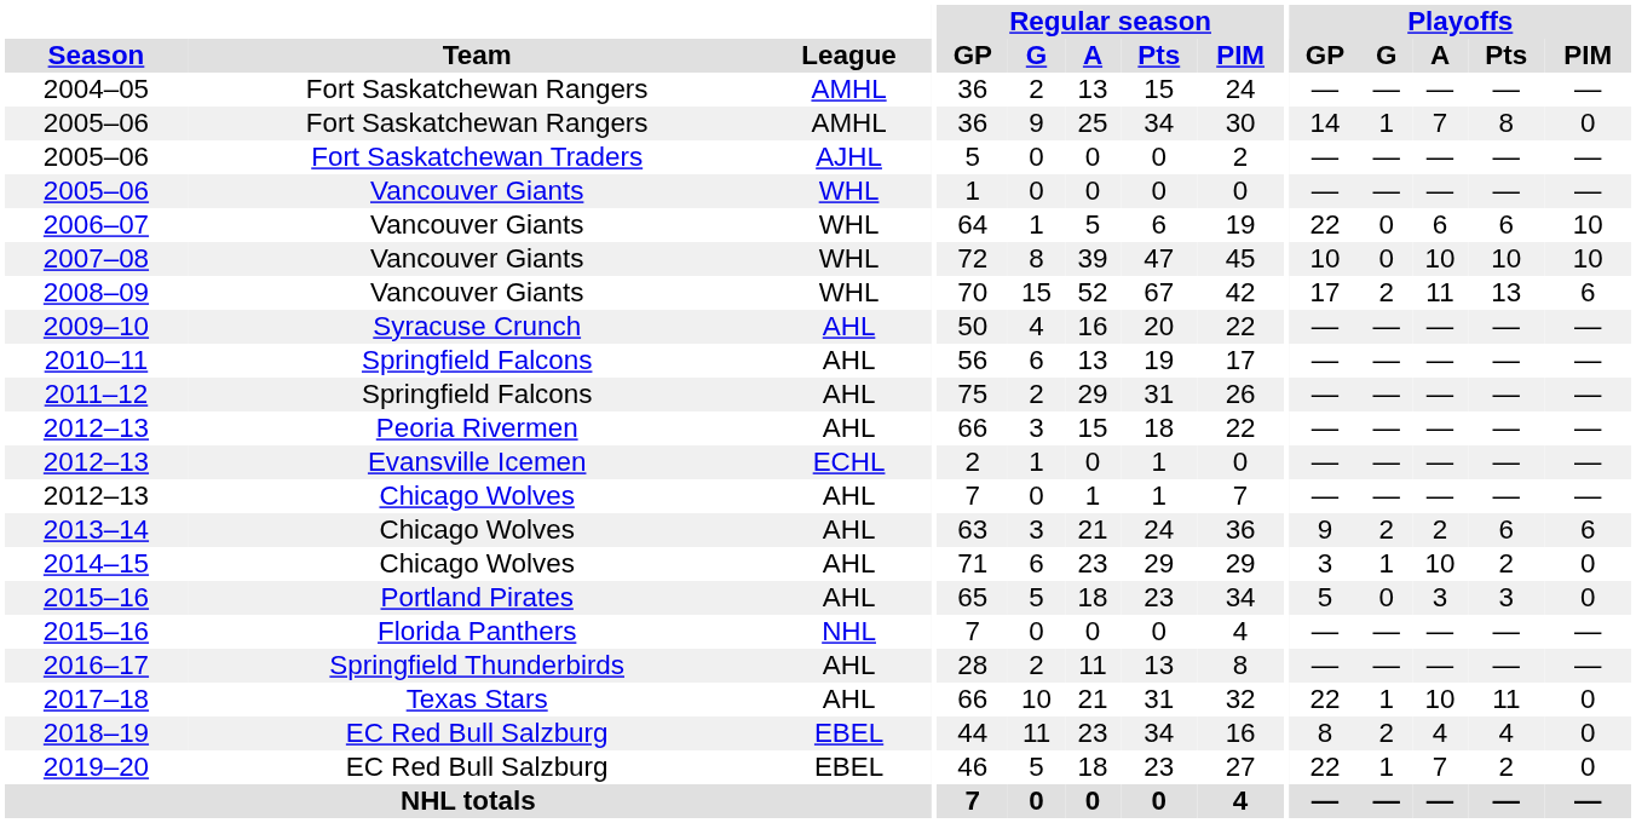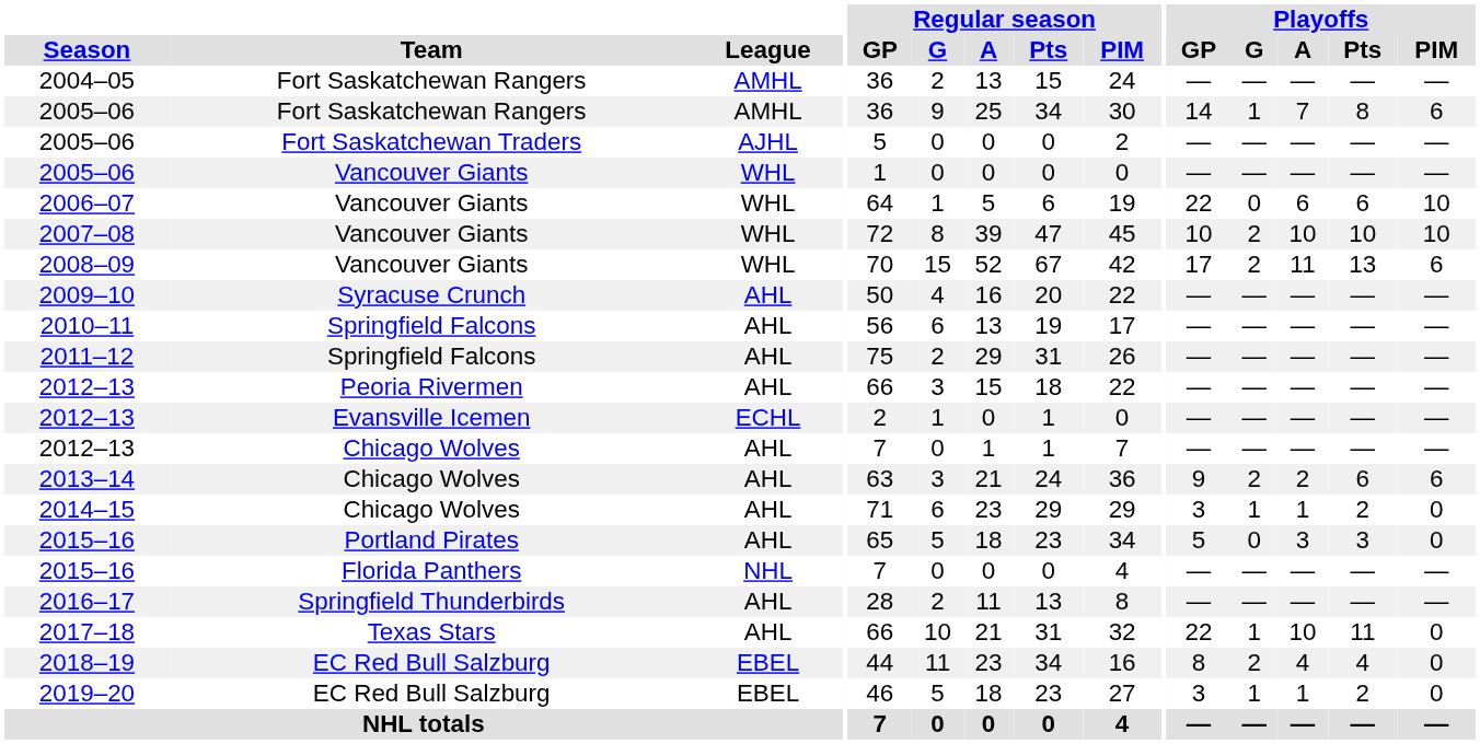 <table border="0" cellpadding="1" cellspacing="0" style="text-align:center; width:60em">
 <tr bgcolor="#e0e0e0">
 <th colspan="3" bgcolor="#ffffff"></th>
 <th rowspan="99" bgcolor="#ffffff"></th>
 <th colspan="5"><a href='#'>Regular season</a></th>
 <th rowspan="99" bgcolor="#ffffff"></th>
 <th colspan="5"><a href='#'>Playoffs</a></th>
 </tr>
 <tr bgcolor="#e0e0e0">
 <th><a href='#'>Season</a></th>
 <th>Team</th>
 <th>League</th>
 <th>GP</th>
 <th><a href='#'>G</a></th>
 <th><a href='#'>A</a></th>
 <th><a href='#'>Pts</a></th>
 <th><a href='#'>PIM</a></th>
 <th>GP</th>
 <th>G</th>
 <th>A</th>
 <th>Pts</th>
 <th>PIM</th>
 </tr>
 <tr align="centre">
 <td>2004–05</td>
 <td>Fort Saskatchewan Rangers</td>
 <td><a href='#'>AMHL</a></td>
 <td>36</td>
 <td>2</td>
 <td>13</td>
 <td>15</td>
 <td>24</td>
 <td>—</td>
 <td>—</td>
 <td>—</td>
 <td>—</td>
 <td>—</td>
 </tr>
 <tr align="centre" bgcolor="#f0f0f0">
 <td>2005–06</td>
 <td>Fort Saskatchewan Rangers</td>
 <td>AMHL</td>
 <td>36</td>
 <td>9</td>
 <td>25</td>
 <td>34</td>
 <td>30</td>
 <td>14</td>
 <td>1</td>
 <td>7</td>
 <td>8</td>
-<td>0</td>
+<td>6</td>
 </tr>
 <tr align="centre">
 <td>2005–06</td>
 <td><a href='#'>Fort Saskatchewan Traders</a></td>
 <td><a href='#'>AJHL</a></td>
 <td>5</td>
 <td>0</td>
 <td>0</td>
 <td>0</td>
 <td>2</td>
 <td>—</td>
 <td>—</td>
 <td>—</td>
 <td>—</td>
 <td>—</td>
 </tr>
 <tr align="centre" bgcolor="#f0f0f0">
 <td><a href='#'>2005–06</a></td>
 <td><a href='#'>Vancouver Giants</a></td>
 <td><a href='#'>WHL</a></td>
 <td>1</td>
 <td>0</td>
 <td>0</td>
 <td>0</td>
 <td>0</td>
 <td>—</td>
 <td>—</td>
 <td>—</td>
 <td>—</td>
 <td>—</td>
 </tr>
 <tr align="centre">
 <td><a href='#'>2006–07</a></td>
 <td>Vancouver Giants</td>
 <td>WHL</td>
 <td>64</td>
 <td>1</td>
 <td>5</td>
 <td>6</td>
 <td>19</td>
 <td>22</td>
 <td>0</td>
 <td>6</td>
 <td>6</td>
 <td>10</td>
 </tr>
 <tr align="centre" bgcolor="#f0f0f0">
 <td><a href='#'>2007–08</a></td>
 <td>Vancouver Giants</td>
 <td>WHL</td>
 <td>72</td>
 <td>8</td>
 <td>39</td>
 <td>47</td>
 <td>45</td>
 <td>10</td>
-<td>0</td>
+<td>2</td>
 <td>10</td>
 <td>10</td>
 <td>10</td>
 </tr>
 <tr align="centre">
 <td><a href='#'>2008–09</a></td>
 <td>Vancouver Giants</td>
 <td>WHL</td>
 <td>70</td>
 <td>15</td>
 <td>52</td>
 <td>67</td>
 <td>42</td>
 <td>17</td>
 <td>2</td>
 <td>11</td>
 <td>13</td>
 <td>6</td>
 </tr>
 <tr align="centre" bgcolor="#f0f0f0">
 <td><a href='#'>2009–10</a></td>
 <td><a href='#'>Syracuse Crunch</a></td>
 <td><a href='#'>AHL</a></td>
 <td>50</td>
 <td>4</td>
 <td>16</td>
 <td>20</td>
 <td>22</td>
 <td>—</td>
 <td>—</td>
 <td>—</td>
 <td>—</td>
 <td>—</td>
 </tr>
 <tr align="centre">
 <td><a href='#'>2010–11</a></td>
 <td><a href='#'>Springfield Falcons</a></td>
 <td>AHL</td>
 <td>56</td>
 <td>6</td>
 <td>13</td>
 <td>19</td>
 <td>17</td>
 <td>—</td>
 <td>—</td>
 <td>—</td>
 <td>—</td>
 <td>—</td>
 </tr>
 <tr align="centre" bgcolor="#f0f0f0">
 <td><a href='#'>2011–12</a></td>
 <td>Springfield Falcons</td>
 <td>AHL</td>
 <td>75</td>
 <td>2</td>
 <td>29</td>
 <td>31</td>
 <td>26</td>
 <td>—</td>
 <td>—</td>
 <td>—</td>
 <td>—</td>
 <td>—</td>
 </tr>
 <tr>
 <td><a href='#'>2012–13</a></td>
 <td><a href='#'>Peoria Rivermen</a></td>
 <td>AHL</td>
 <td>66</td>
 <td>3</td>
 <td>15</td>
 <td>18</td>
 <td>22</td>
 <td>—</td>
 <td>—</td>
 <td>—</td>
 <td>—</td>
 <td>—</td>
 </tr>
 <tr bgcolor="#f0f0f0">
 <td><a href='#'>2012–13</a></td>
 <td><a href='#'>Evansville Icemen</a></td>
 <td><a href='#'>ECHL</a></td>
 <td>2</td>
 <td>1</td>
 <td>0</td>
 <td>1</td>
 <td>0</td>
 <td>—</td>
 <td>—</td>
 <td>—</td>
 <td>—</td>
 <td>—</td>
 </tr>
 <tr>
 <td>2012–13</td>
 <td><a href='#'>Chicago Wolves</a></td>
 <td>AHL</td>
 <td>7</td>
 <td>0</td>
 <td>1</td>
 <td>1</td>
 <td>7</td>
 <td>—</td>
 <td>—</td>
 <td>—</td>
 <td>—</td>
 <td>—</td>
 </tr>
 <tr bgcolor="#f0f0f0">
 <td><a href='#'>2013–14</a></td>
 <td>Chicago Wolves</td>
 <td>AHL</td>
 <td>63</td>
 <td>3</td>
 <td>21</td>
 <td>24</td>
 <td>36</td>
 <td>9</td>
 <td>2</td>
 <td>2</td>
 <td>6</td>
 <td>6</td>
 </tr>
 <tr>
 <td><a href='#'>2014–15</a></td>
 <td>Chicago Wolves</td>
 <td>AHL</td>
 <td>71</td>
 <td>6</td>
 <td>23</td>
 <td>29</td>
 <td>29</td>
 <td>3</td>
 <td>1</td>
-<td>10</td>
+<td>1</td>
 <td>2</td>
 <td>0</td>
 </tr>
 <tr align="centre" bgcolor="#f0f0f0">
 <td><a href='#'>2015–16</a></td>
 <td><a href='#'>Portland Pirates</a></td>
 <td>AHL</td>
 <td>65</td>
 <td>5</td>
 <td>18</td>
 <td>23</td>
 <td>34</td>
 <td>5</td>
 <td>0</td>
 <td>3</td>
 <td>3</td>
 <td>0</td>
 </tr>
 <tr align="centre">
 <td><a href='#'>2015–16</a></td>
 <td><a href='#'>Florida Panthers</a></td>
 <td><a href='#'>NHL</a></td>
 <td>7</td>
 <td>0</td>
 <td>0</td>
 <td>0</td>
 <td>4</td>
 <td>—</td>
 <td>—</td>
 <td>—</td>
 <td>—</td>
 <td>—</td>
 </tr>
 <tr align="centre" bgcolor="#f0f0f0">
 <td><a href='#'>2016–17</a></td>
 <td><a href='#'>Springfield Thunderbirds</a></td>
 <td>AHL</td>
 <td>28</td>
 <td>2</td>
 <td>11</td>
 <td>13</td>
 <td>8</td>
 <td>—</td>
 <td>—</td>
 <td>—</td>
 <td>—</td>
 <td>—</td>
 </tr>
 <tr align="centre">
 <td><a href='#'>2017–18</a></td>
 <td><a href='#'>Texas Stars</a></td>
 <td>AHL</td>
 <td>66</td>
 <td>10</td>
 <td>21</td>
 <td>31</td>
 <td>32</td>
 <td>22</td>
 <td>1</td>
 <td>10</td>
 <td>11</td>
 <td>0</td>
 </tr>
 <tr align="centre" bgcolor="#f0f0f0">
 <td><a href='#'>2018–19</a></td>
 <td><a href='#'>EC Red Bull Salzburg</a></td>
 <td><a href='#'>EBEL</a></td>
 <td>44</td>
 <td>11</td>
 <td>23</td>
 <td>34</td>
 <td>16</td>
 <td>8</td>
 <td>2</td>
 <td>4</td>
 <td>4</td>
 <td>0</td>
 </tr>
 <tr align="centre">
 <td><a href='#'>2019–20</a></td>
 <td>EC Red Bull Salzburg</td>
 <td>EBEL</td>
 <td>46</td>
 <td>5</td>
 <td>18</td>
 <td>23</td>
 <td>27</td>
-<td>22</td>
+<td>3</td>
 <td>1</td>
-<td>7</td>
+<td>1</td>
 <td>2</td>
 <td>0</td>
 </tr>
 <tr bgcolor="#e0e0e0">
 <th colspan="3">NHL totals</th>
 <th>7</th>
 <th>0</th>
 <th>0</th>
 <th>0</th>
 <th>4</th>
 <th>—</th>
 <th>—</th>
 <th>—</th>
 <th>—</th>
 <th>—</th>
 </tr>
 </table>
